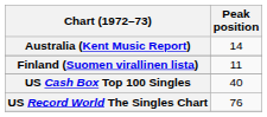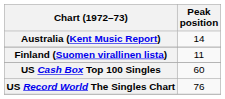 <table class="wikitable sortable plainrowheaders" style="text-align:center">
 <tr>
 <th scope="col">Chart (1972–73)</th>
 <th scope="col">Peak<br>position</th>
 </tr>
 <tr>
 <th scope="row">Australia (<a href='#'>Kent Music Report</a>)</th>
 <td>14</td>
 </tr>
 <tr>
 </tr>
 <tr>
 </tr>
 <tr>
 </tr>
 <tr>
 <th scope="row">Finland (<a href='#'>Suomen virallinen lista</a>)</th>
 <td>11</td>
 </tr>
 <tr>
 </tr>
 <tr>
 </tr>
 <tr>
 </tr>
 <tr>
 </tr>
 <tr>
 </tr>
 <tr>
 </tr>
 <tr>
 <th scope="row">US <em><a href='#'>Cash Box</a></em> Top 100 Singles</th>
-<td>40</td>
+<td>60</td>
 </tr>
 <tr>
 <th scope="row">US <em><a href='#'>Record World</a></em> The Singles Chart</th>
 <td>76</td>
 </tr>
 <tr>
 </tr>
 </table>
